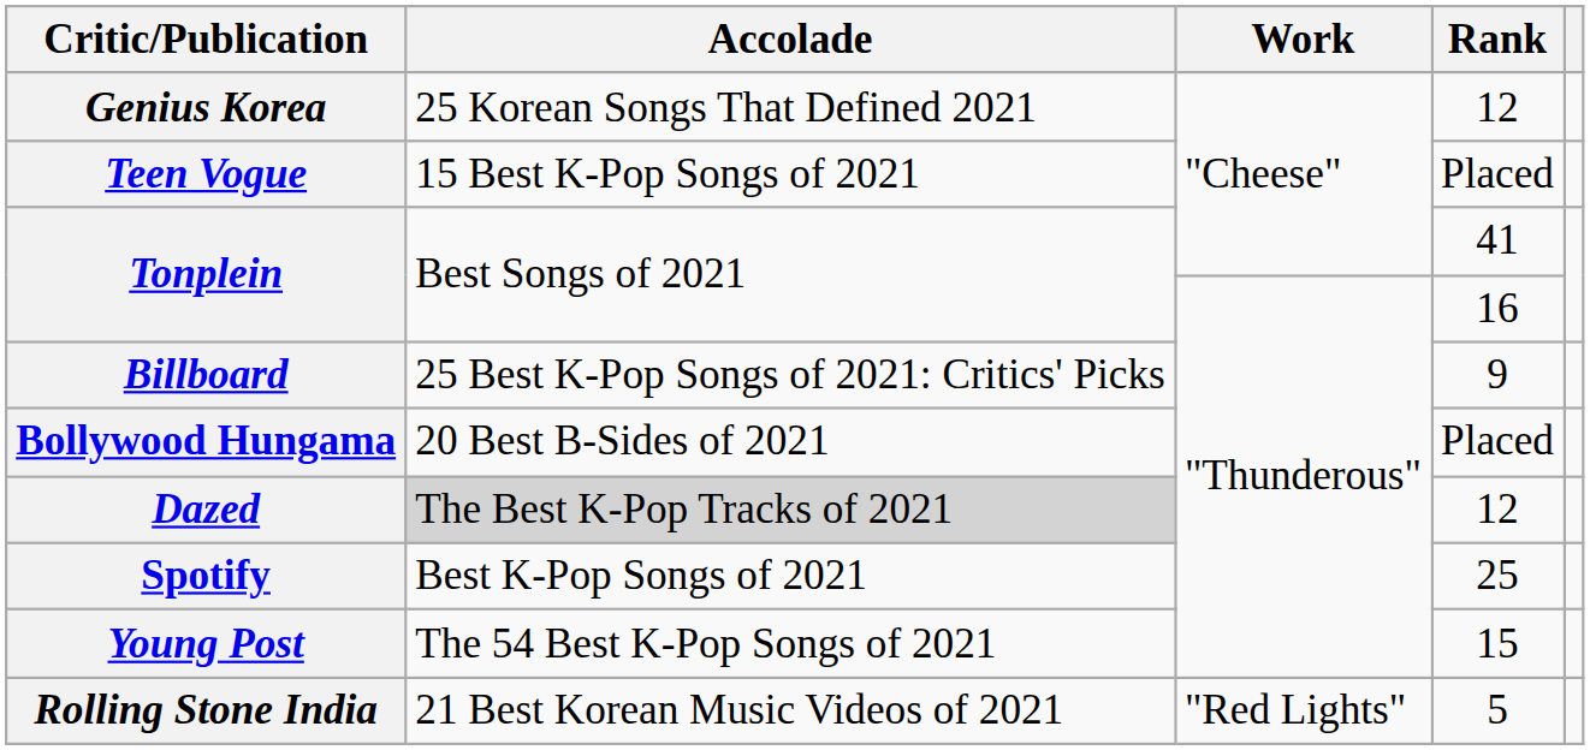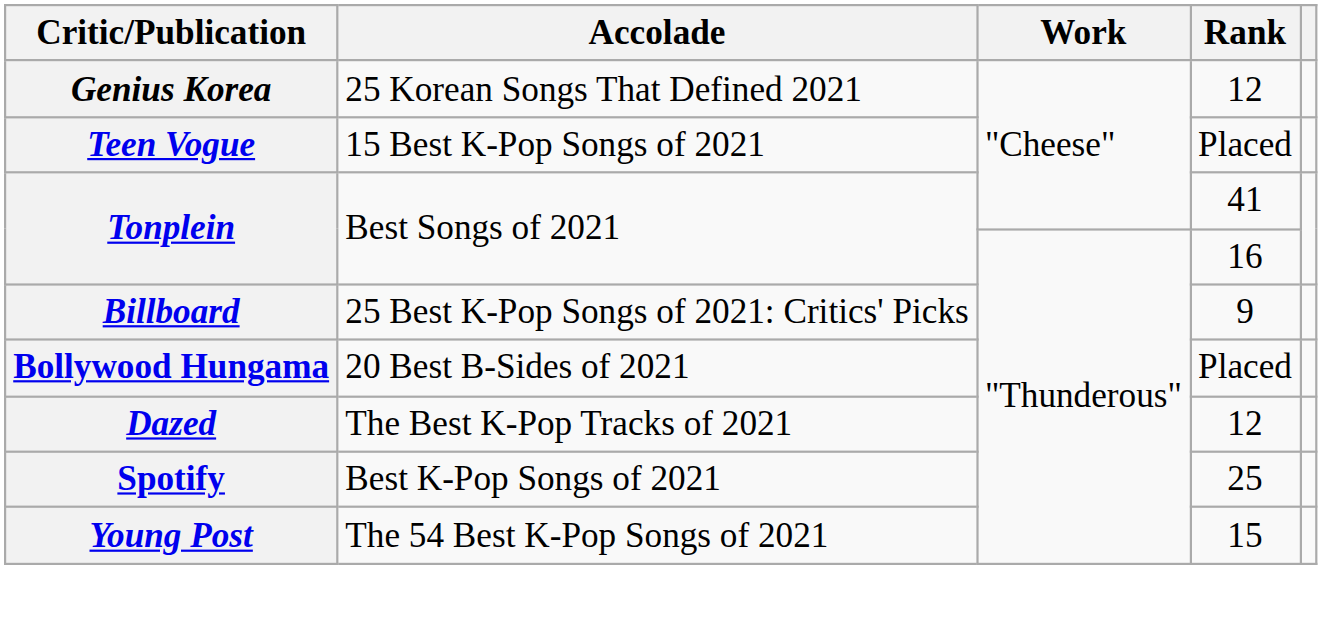 <table class="wikitable plainrowheaders">
 <tr>
 <th scope="col">Critic/Publication</th>
 <th scope="col">Accolade</th>
 <th scope="col">Work</th>
 <th scope="col">Rank</th>
 <th scope="col" class="unsortable"></th>
 </tr>
 <tr>
 <th scope="row"><em>Genius Korea</em></th>
 <td>25 Korean Songs That Defined 2021</td>
 <td rowspan="3">"Cheese"</td>
 <td style="text-align:center;">12</td>
 <td style="text-align:center;"></td>
 </tr>
 <tr>
 <th scope="row"><em><a href='#'>Teen Vogue</a></em></th>
 <td>15 Best K-Pop Songs of 2021</td>
 <td style="text-align:center;">Placed</td>
 <td style="text-align:center;"></td>
 </tr>
 <tr>
 <th scope="row" rowspan="2"><em><a href='#'>Tonplein</a></em></th>
 <td rowspan="2">Best Songs of 2021</td>
 <td style="text-align:center;">41</td>
 <td style="text-align:center;" rowspan="2"></td>
 </tr>
 <tr>
 <td rowspan="6">"Thunderous"</td>
 <td style="text-align:center;">16</td>
 </tr>
 <tr>
 <th scope="row"><em><a href='#'>Billboard</a></em></th>
 <td>25 Best K-Pop Songs of 2021: Critics' Picks</td>
 <td style="text-align:center;">9</td>
 <td style="text-align:center;"></td>
 </tr>
 <tr>
 <th scope="row"><a href='#'>Bollywood Hungama</a></th>
 <td>20 Best B-Sides of 2021</td>
 <td style="text-align:center;">Placed</td>
 <td style="text-align:center;"></td>
 </tr>
 <tr>
 <th scope="row"><em><a href='#'>Dazed</a></em></th>
-<td style="background: lightgrey;">The Best K-Pop Tracks of 2021</td>
+<td>The Best K-Pop Tracks of 2021</td>
 <td style="text-align:center;">12</td>
 <td style="text-align:center;"></td>
 </tr>
 <tr>
 <th scope="row"><a href='#'>Spotify</a></th>
 <td>Best K-Pop Songs of 2021</td>
 <td style="text-align:center;">25</td>
 <td style="text-align:center;"></td>
 </tr>
 <tr>
 <th scope="row"><em><a href='#'>Young Post</a></em></th>
 <td>The 54 Best K-Pop Songs of 2021</td>
 <td style="text-align:center;">15</td>
 <td style="text-align:center;"></td>
 </tr>
-<tr>
-<th scope="row"><em>Rolling Stone India</em></th>
-<td>21 Best Korean Music Videos of 2021</td>
-<td>"Red Lights"</td>
-<td style="text-align:center;">5</td>
-<td style="text-align:center;"></td>
-</tr>
 </table>
